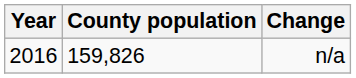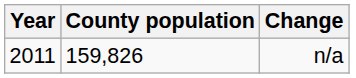 <table class="wikitable">
 <tr>
 <th>Year</th>
 <th>County population</th>
 <th>Change</th>
 </tr>
 <tr>
-<td>2016</td>
+<td>2011</td>
 <td>159,826</td>
 <td align="right">n/a</td>
 </tr>
 </table>
